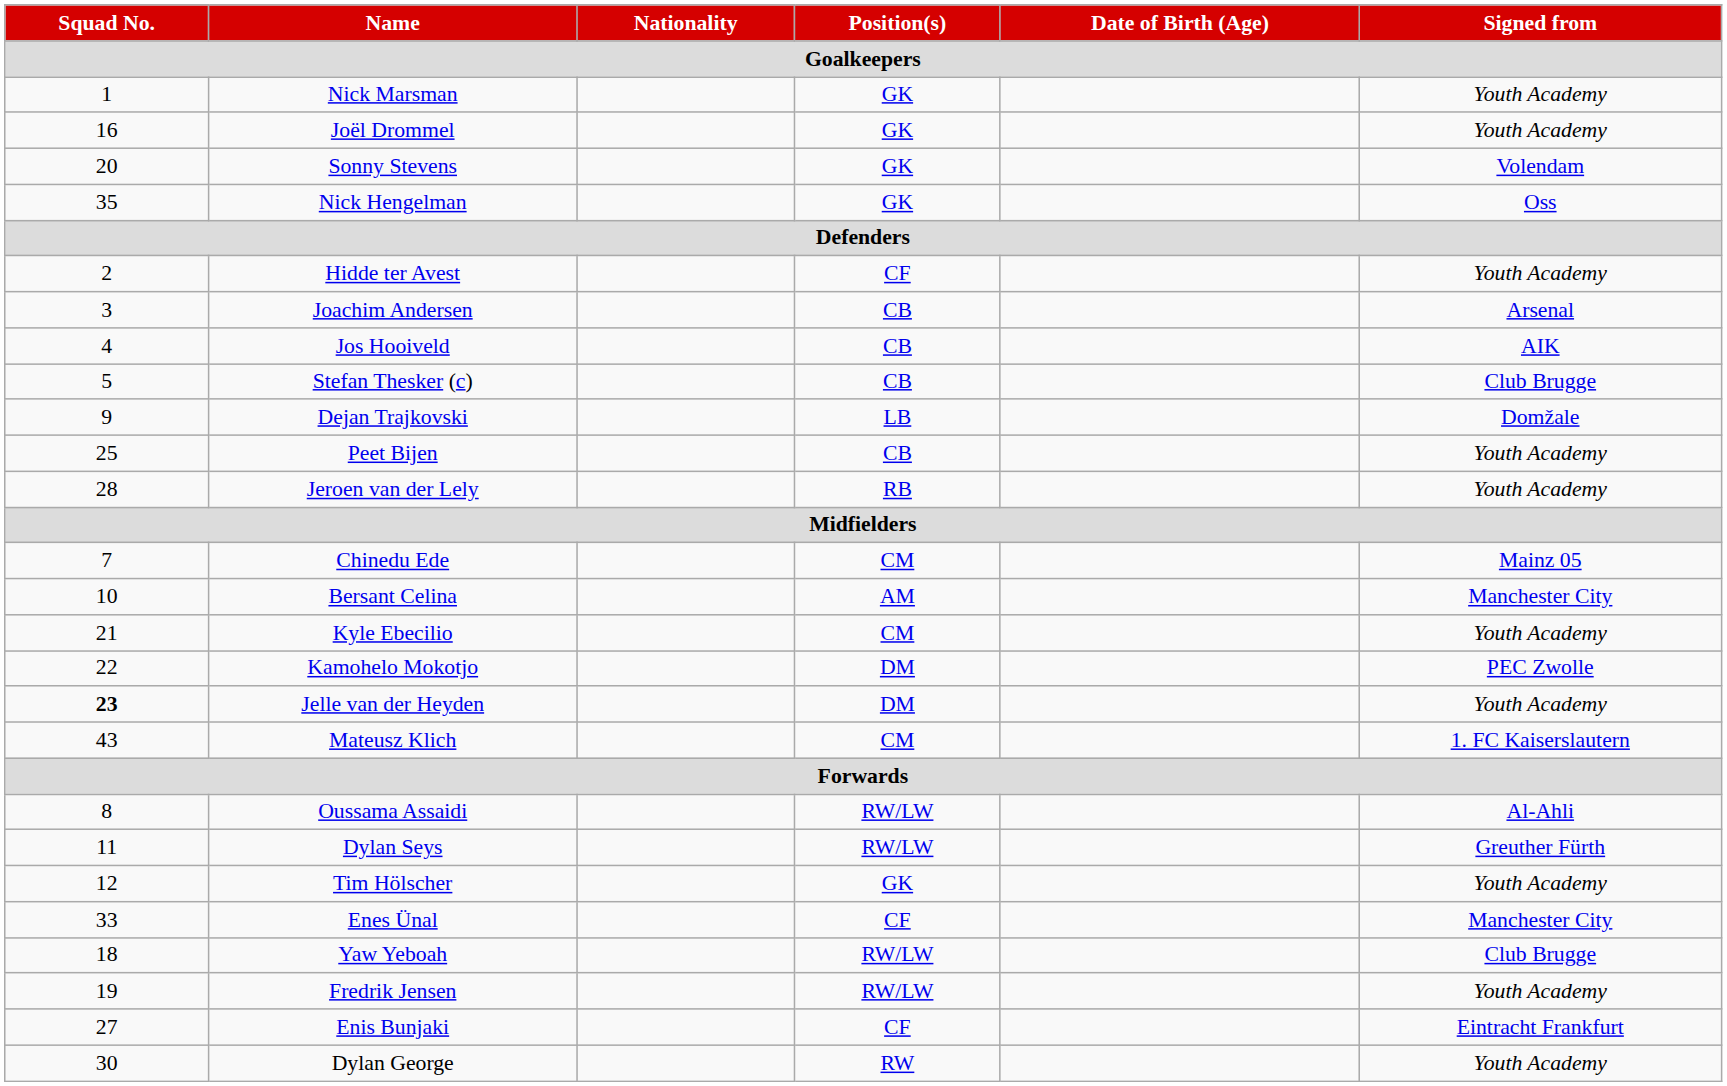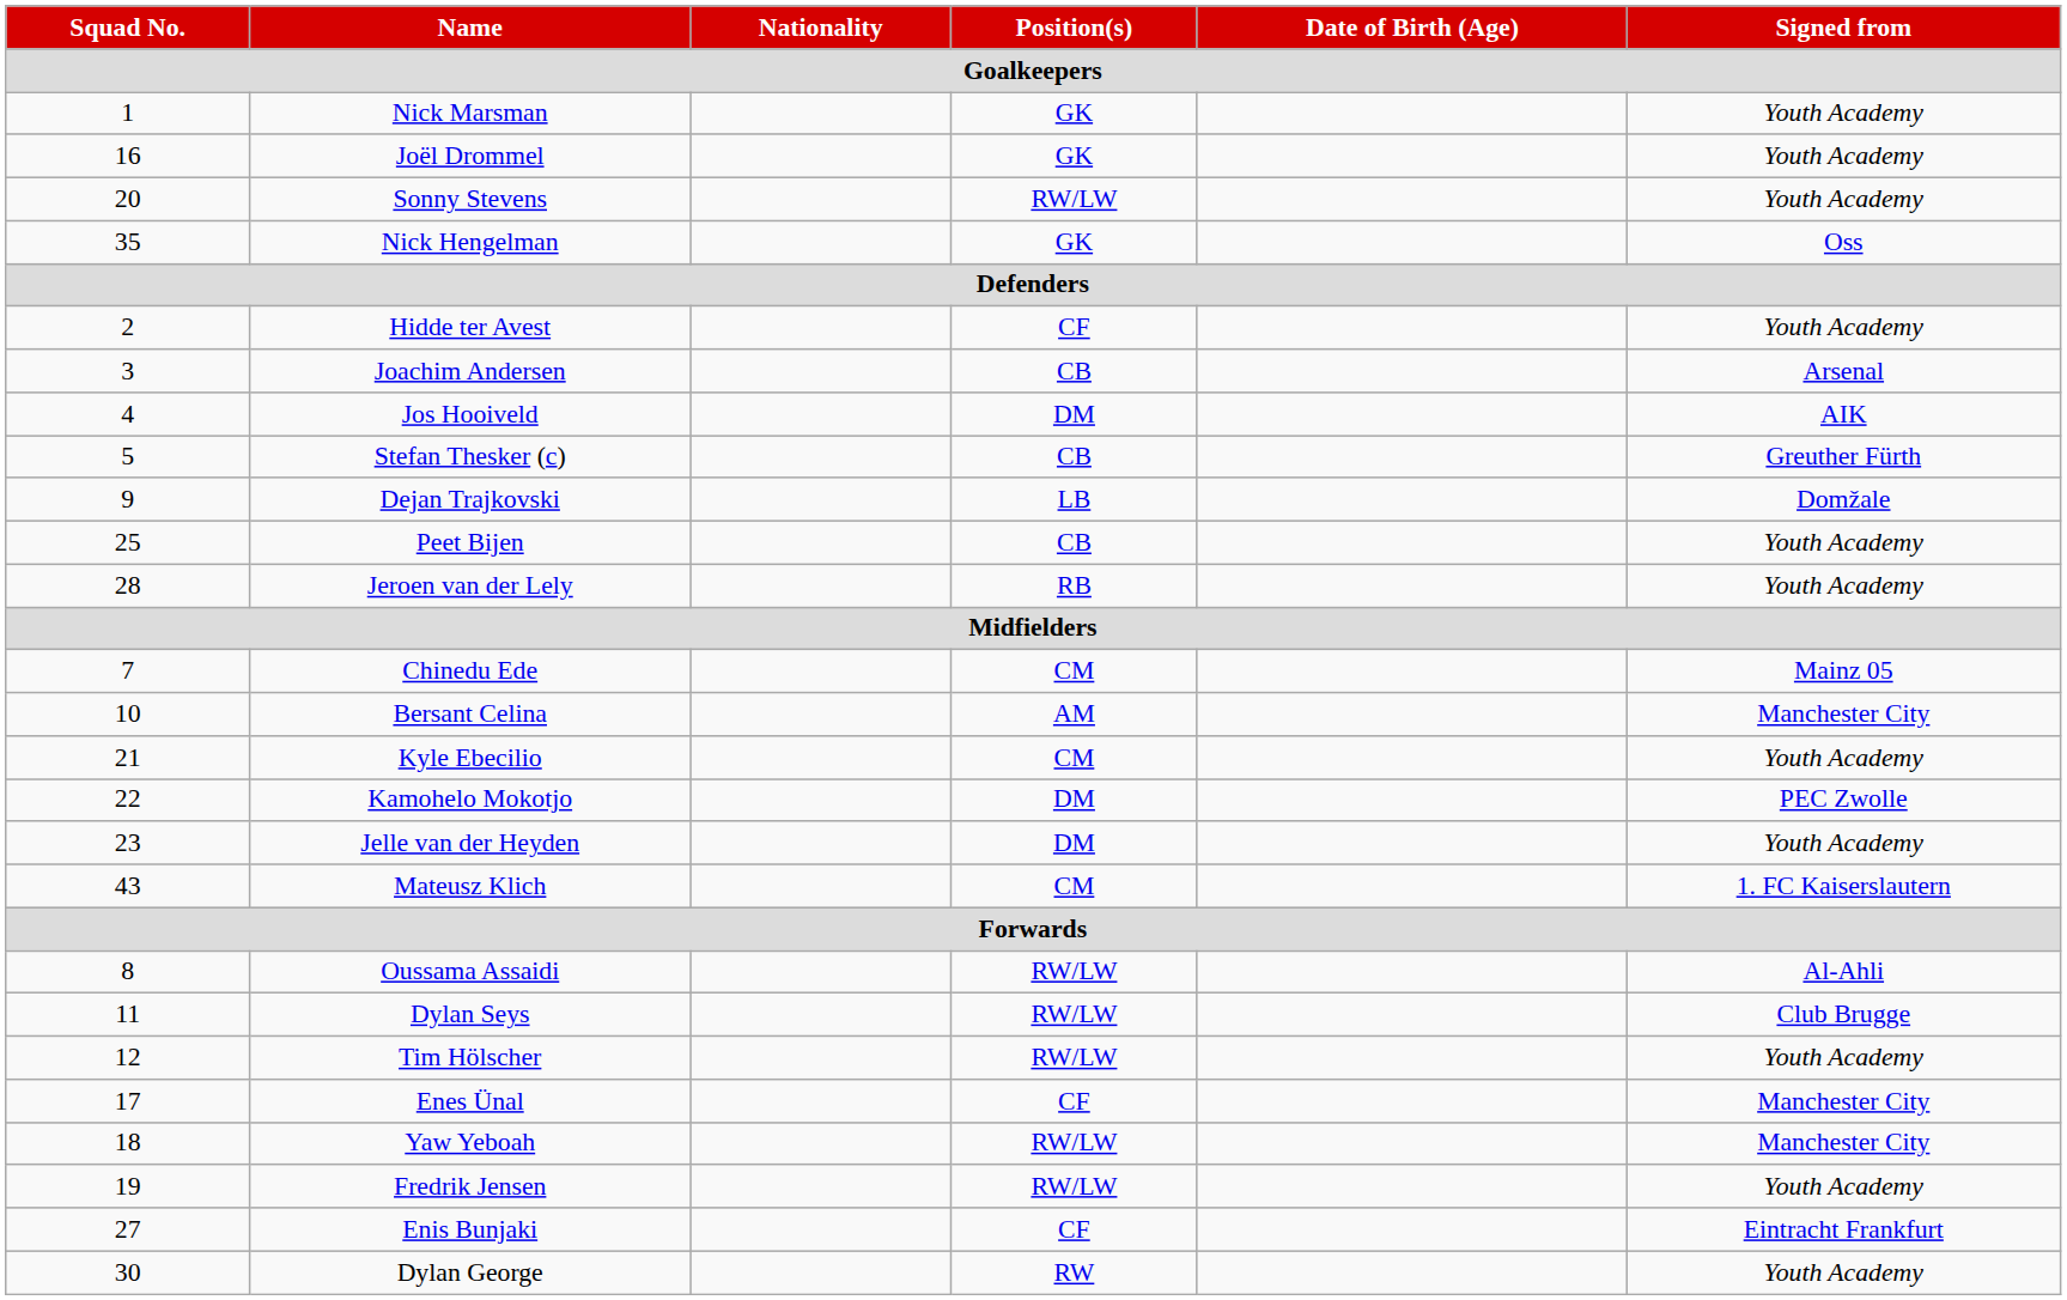 <table class="wikitable" style="text-align:center; font-size:90%; width:90%;">
 <tr>
 <th style="background:#d50000; color:white; text-align:center;">Squad No.</th>
 <th style="background:#d50000; color:white; text-align:center;">Name</th>
 <th style="background:#d50000; color:white; text-align:center;">Nationality</th>
 <th style="background:#d50000; color:white; text-align:center;">Position(s)</th>
 <th style="background:#d50000; color:white; text-align:center;">Date of Birth (Age)</th>
 <th style="background:#d50000; color:white; text-align:center;">Signed from</th>
 </tr>
 <tr>
 <th colspan="6" style="background:#dcdcdc; text-align:center">Goalkeepers</th>
 </tr>
 <tr>
 <td>1</td>
 <td><a href='#'>Nick Marsman</a></td>
 <td></td>
 <td><a href='#'>GK</a></td>
 <td></td>
 <td><em>Youth Academy</em></td>
 </tr>
 <tr>
 <td>16</td>
 <td><a href='#'>Joël Drommel</a></td>
 <td></td>
 <td><a href='#'>GK</a></td>
 <td></td>
 <td><em>Youth Academy</em></td>
 </tr>
 <tr>
 <td>20</td>
 <td><a href='#'>Sonny Stevens</a></td>
 <td></td>
-<td><a href='#'>GK</a></td>
+<td><a href='#'>RW/LW</a></td>
 <td></td>
-<td> <a href='#'>Volendam</a></td>
+<td><em>Youth Academy</em></td>
 </tr>
 <tr>
 <td>35</td>
 <td><a href='#'>Nick Hengelman</a></td>
 <td></td>
 <td><a href='#'>GK</a></td>
 <td></td>
 <td> <a href='#'>Oss</a></td>
 </tr>
 <tr>
 <th colspan="9" style="background:#dcdcdc; text-align:center">Defenders</th>
 </tr>
 <tr>
 <td>2</td>
 <td><a href='#'>Hidde ter Avest</a></td>
 <td></td>
 <td><a href='#'>CF</a></td>
 <td></td>
 <td><em>Youth Academy</em></td>
 </tr>
 <tr>
 <td>3</td>
 <td><a href='#'>Joachim Andersen</a></td>
 <td></td>
 <td><a href='#'>CB</a></td>
 <td></td>
 <td> <a href='#'>Arsenal</a></td>
 </tr>
 <tr>
 <td>4</td>
 <td><a href='#'>Jos Hooiveld</a></td>
 <td></td>
-<td><a href='#'>CB</a></td>
+<td><a href='#'>DM</a></td>
 <td></td>
 <td> <a href='#'>AIK</a></td>
 </tr>
 <tr>
 <td>5</td>
 <td><a href='#'>Stefan Thesker</a> (<a href='#'>c</a>)</td>
 <td></td>
 <td><a href='#'>CB</a></td>
 <td></td>
-<td> <a href='#'>Club Brugge</a></td>
+<td> <a href='#'>Greuther Fürth</a></td>
 </tr>
 <tr>
 <td>9</td>
 <td><a href='#'>Dejan Trajkovski</a></td>
 <td></td>
 <td><a href='#'>LB</a></td>
 <td></td>
 <td> <a href='#'>Domžale</a></td>
 </tr>
 <tr>
 <td>25</td>
 <td><a href='#'>Peet Bijen</a></td>
 <td></td>
 <td><a href='#'>CB</a></td>
 <td></td>
 <td><em>Youth Academy</em></td>
 </tr>
 <tr>
 <td>28</td>
 <td><a href='#'>Jeroen van der Lely</a></td>
 <td></td>
 <td><a href='#'>RB</a></td>
 <td></td>
 <td><em>Youth Academy</em></td>
 </tr>
 <tr>
 <th colspan="9" style="background:#dcdcdc; text-align:center">Midfielders</th>
 </tr>
 <tr>
 <td>7</td>
 <td><a href='#'>Chinedu Ede</a></td>
 <td></td>
 <td><a href='#'>CM</a></td>
 <td></td>
 <td> <a href='#'>Mainz 05</a></td>
 </tr>
 <tr>
 <td>10</td>
 <td><a href='#'>Bersant Celina</a></td>
 <td></td>
 <td><a href='#'>AM</a></td>
 <td></td>
 <td> <a href='#'>Manchester City</a></td>
 </tr>
 <tr>
 <td>21</td>
 <td><a href='#'>Kyle Ebecilio</a></td>
 <td></td>
 <td><a href='#'>CM</a></td>
 <td></td>
 <td><em>Youth Academy</em></td>
 </tr>
 <tr>
 <td>22</td>
 <td><a href='#'>Kamohelo Mokotjo</a></td>
 <td></td>
 <td><a href='#'>DM</a></td>
 <td></td>
 <td> <a href='#'>PEC Zwolle</a></td>
 </tr>
 <tr>
-<td><strong>23</strong></td>
+<td>23</td>
 <td><a href='#'>Jelle van der Heyden</a></td>
 <td></td>
 <td><a href='#'>DM</a></td>
 <td></td>
 <td><em>Youth Academy</em></td>
 </tr>
 <tr>
 <td>43</td>
 <td><a href='#'>Mateusz Klich</a></td>
 <td></td>
 <td><a href='#'>CM</a></td>
 <td></td>
 <td> <a href='#'>1. FC Kaiserslautern</a></td>
 </tr>
 <tr>
 <th colspan="9" style="background:#dcdcdc; text-align:center">Forwards</th>
 </tr>
 <tr>
 <td>8</td>
 <td><a href='#'>Oussama Assaidi</a></td>
 <td></td>
 <td><a href='#'>RW/LW</a></td>
 <td></td>
 <td> <a href='#'>Al-Ahli</a></td>
 </tr>
 <tr>
 <td>11</td>
 <td><a href='#'>Dylan Seys</a></td>
 <td></td>
 <td><a href='#'>RW/LW</a></td>
 <td></td>
-<td> <a href='#'>Greuther Fürth</a></td>
+<td> <a href='#'>Club Brugge</a></td>
 </tr>
 <tr>
 <td>12</td>
 <td><a href='#'>Tim Hölscher</a></td>
 <td></td>
-<td><a href='#'>GK</a></td>
+<td><a href='#'>RW/LW</a></td>
 <td></td>
 <td><em>Youth Academy</em></td>
 </tr>
 <tr>
-<td>33</td>
+<td>17</td>
 <td><a href='#'>Enes Ünal</a></td>
 <td></td>
 <td><a href='#'>CF</a></td>
 <td></td>
 <td> <a href='#'>Manchester City</a></td>
 </tr>
 <tr>
 <td>18</td>
 <td><a href='#'>Yaw Yeboah</a></td>
 <td></td>
 <td><a href='#'>RW/LW</a></td>
 <td></td>
-<td> <a href='#'>Club Brugge</a></td>
+<td> <a href='#'>Manchester City</a></td>
 </tr>
 <tr>
 <td>19</td>
 <td><a href='#'>Fredrik Jensen</a></td>
 <td></td>
 <td><a href='#'>RW/LW</a></td>
 <td></td>
 <td><em>Youth Academy</em></td>
 </tr>
 <tr>
 <td>27</td>
 <td><a href='#'>Enis Bunjaki</a></td>
 <td></td>
 <td><a href='#'>CF</a></td>
 <td></td>
 <td> <a href='#'>Eintracht Frankfurt</a></td>
 </tr>
 <tr>
 <td>30</td>
 <td>Dylan George</td>
 <td></td>
 <td><a href='#'>RW</a></td>
 <td></td>
 <td><em>Youth Academy</em></td>
 </tr>
 </table>
